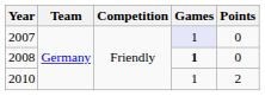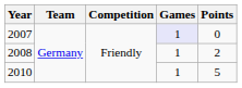 <table class="wikitable">
 <tr>
 <th>Year</th>
 <th>Team</th>
 <th>Competition</th>
 <th>Games</th>
 <th>Points</th>
 </tr>
 <tr align="center">
 <td>2007</td>
 <td rowspan=3><a href='#'>Germany</a></td>
 <td rowspan=3>Friendly</td>
 <td style="background: lavender;">1</td>
 <td>0</td>
 </tr>
 <tr align="center">
 <td>2008</td>
-<td><strong>1</strong></td>
-<td>0</td>
+<td>1</td>
+<td>2</td>
 </tr>
 <tr align="center">
 <td>2010</td>
 <td>1</td>
-<td>2</td>
+<td>5</td>
 </tr>
 </table>
